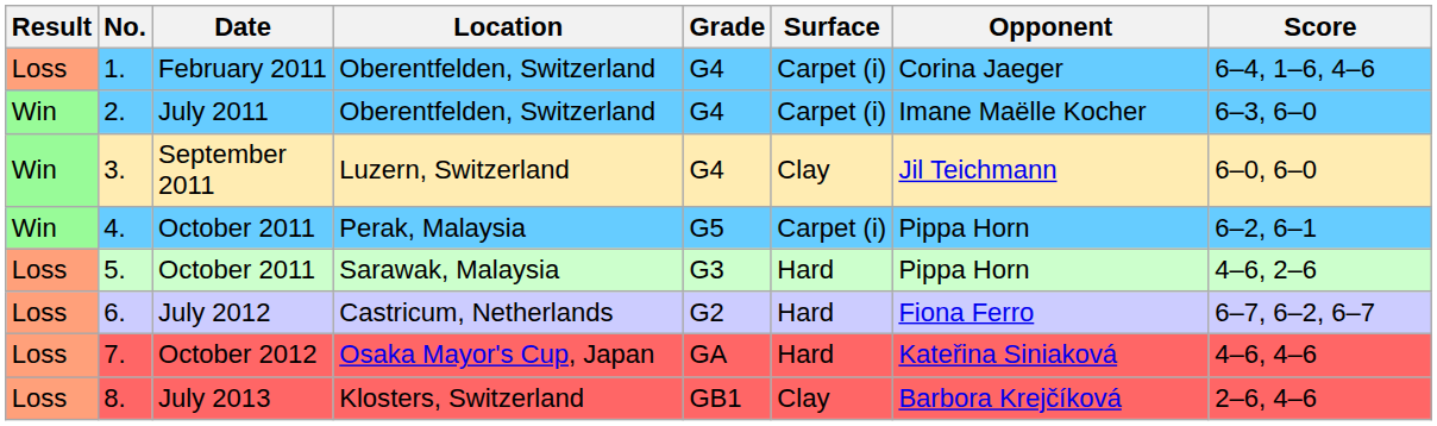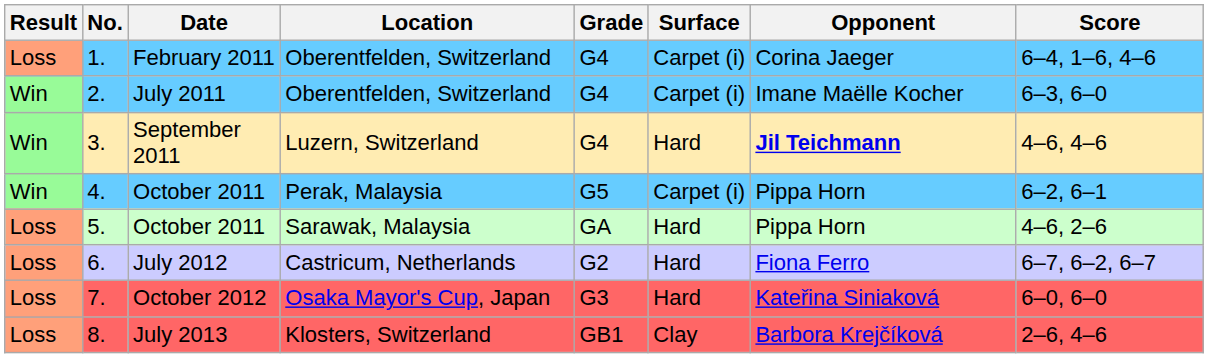 <table class="wikitable" style="font-size:97%">
 <tr>
 <th>Result</th>
 <th>No.</th>
 <th width="100">Date</th>
 <th width="200">Location</th>
 <th>Grade</th>
 <th>Surface</th>
 <th width="180">Opponent</th>
 <th width="125">Score</th>
 </tr>
 <tr bgcolor="#66CCFF">
 <td bgcolor="#ffa07a">Loss</td>
 <td>1.</td>
 <td>February 2011</td>
 <td>Oberentfelden, Switzerland</td>
 <td>G4</td>
 <td>Carpet (i)</td>
 <td>Corina Jaeger</td>
 <td>6–4, 1–6, 4–6</td>
 </tr>
 <tr bgcolor="#66CCFF">
 <td bgcolor="#98fb98">Win</td>
 <td>2.</td>
 <td>July 2011</td>
 <td>Oberentfelden, Switzerland</td>
 <td>G4</td>
 <td>Carpet (i)</td>
 <td>Imane Maëlle Kocher</td>
 <td>6–3, 6–0</td>
 </tr>
 <tr bgcolor="#ffecb2">
 <td bgcolor="#98fb98">Win</td>
 <td>3.</td>
 <td>September 2011</td>
 <td>Luzern, Switzerland</td>
 <td>G4</td>
-<td>Clay</td>
-<td><a href='#'>Jil Teichmann</a></td>
-<td>6–0, 6–0</td>
+<td>Hard</td>
+<td><strong><a href='#'>Jil Teichmann</a></strong></td>
+<td>4–6, 4–6</td>
 </tr>
 <tr bgcolor="#66CCFF">
 <td bgcolor="#98fb98">Win</td>
 <td>4.</td>
 <td>October 2011</td>
 <td>Perak, Malaysia</td>
 <td>G5</td>
 <td>Carpet (i)</td>
 <td>Pippa Horn</td>
 <td>6–2, 6–1</td>
 </tr>
 <tr bgcolor="#CCFFCC">
 <td bgcolor="#ffa07a">Loss</td>
 <td>5.</td>
 <td>October 2011</td>
 <td>Sarawak, Malaysia</td>
-<td>G3</td>
+<td>GA</td>
 <td>Hard</td>
 <td>Pippa Horn</td>
 <td>4–6, 2–6</td>
 </tr>
 <tr bgcolor="#ccccff">
 <td bgcolor="#ffa07a">Loss</td>
 <td>6.</td>
 <td>July 2012</td>
 <td>Castricum, Netherlands</td>
 <td>G2</td>
 <td>Hard</td>
 <td><a href='#'>Fiona Ferro</a></td>
 <td>6–7, 6–2, 6–7</td>
 </tr>
 <tr bgcolor="#FF6666">
 <td bgcolor="#ffa07a">Loss</td>
 <td>7.</td>
 <td>October 2012</td>
 <td><a href='#'>Osaka Mayor's Cup</a>, Japan</td>
-<td>GA</td>
+<td>G3</td>
 <td>Hard</td>
 <td><a href='#'>Kateřina Siniaková</a></td>
-<td>4–6, 4–6</td>
+<td>6–0, 6–0</td>
 </tr>
 <tr bgcolor="#FF6666">
 <td bgcolor="#ffa07a">Loss</td>
 <td>8.</td>
 <td>July 2013</td>
 <td>Klosters, Switzerland</td>
 <td>GB1</td>
 <td>Clay</td>
 <td><a href='#'>Barbora Krejčíková</a></td>
 <td>2–6, 4–6</td>
 </tr>
 </table>
